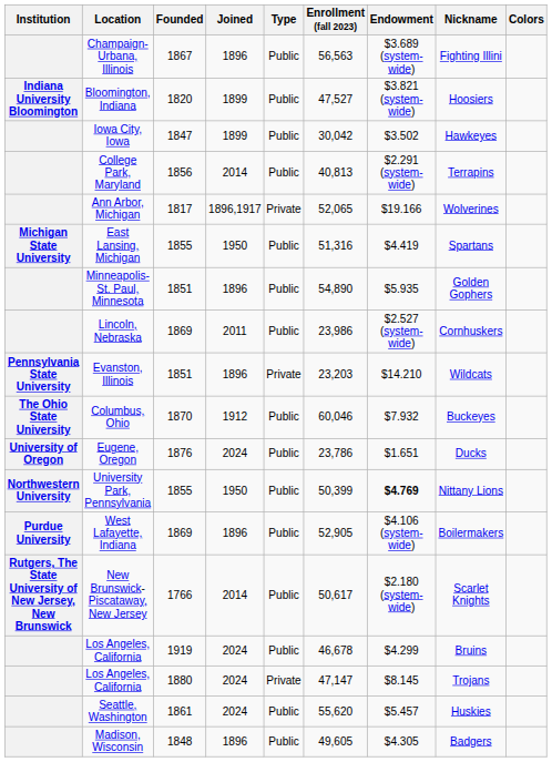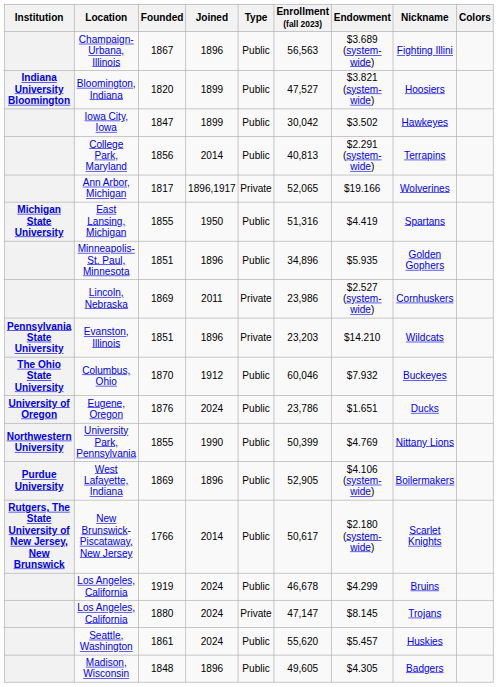 <table class="wikitable sortable plainrowheaders" style="text-align: center;">
 <tr>
 <th scope="col">Institution</th>
 <th scope="col">Location</th>
 <th scope="col">Founded</th>
 <th scope="col">Joined</th>
 <th scope="col">Type</th>
 <th scope="col">Enrollment<br><small>(fall 2023)</small></th>
 <th scope="col">Endowment<br></th>
 <th scope="col">Nickname</th>
 <th class="unsortable" scope="col">Colors</th>
 </tr>
 <tr>
 <th scope="row"><strong></strong></th>
 <td><a href='#'>Champaign-Urbana, Illinois</a></td>
 <td>1867</td>
 <td>1896</td>
 <td>Public</td>
 <td>56,563</td>
 <td>$3.689<br>(<a href='#'>system-wide</a>)</td>
 <td><a href='#'>Fighting Illini</a></td>
 <td></td>
 </tr>
 <tr>
 <th scope="row"><strong><a href='#'>Indiana University Bloomington</a></strong></th>
 <td><a href='#'>Bloomington, Indiana</a></td>
 <td>1820</td>
 <td>1899</td>
 <td>Public</td>
 <td>47,527</td>
 <td>$3.821<br>(<a href='#'>system-wide</a>)</td>
 <td><a href='#'>Hoosiers</a></td>
 <td></td>
 </tr>
 <tr>
 <th scope="row"><strong></strong></th>
 <td><a href='#'>Iowa City, Iowa</a></td>
 <td>1847</td>
 <td>1899</td>
 <td>Public</td>
 <td>30,042</td>
 <td>$3.502</td>
 <td><a href='#'>Hawkeyes</a></td>
 <td></td>
 </tr>
 <tr>
 <th scope="row"><strong></strong></th>
 <td><a href='#'>College Park, Maryland</a></td>
 <td>1856</td>
 <td>2014</td>
 <td>Public</td>
 <td>40,813</td>
 <td>$2.291<br>(<a href='#'>system-wide</a>)</td>
 <td><a href='#'>Terrapins</a></td>
 <td></td>
 </tr>
 <tr>
 <th scope="row"><strong></strong></th>
 <td><a href='#'>Ann Arbor, Michigan</a></td>
 <td>1817</td>
 <td>1896,1917</td>
 <td>Private</td>
 <td>52,065</td>
 <td>$19.166</td>
 <td><a href='#'>Wolverines</a></td>
 <td></td>
 </tr>
 <tr>
 <th scope="row"><strong><a href='#'>Michigan State University</a></strong></th>
 <td><a href='#'>East Lansing, Michigan</a></td>
 <td>1855</td>
 <td>1950</td>
 <td>Public</td>
 <td>51,316</td>
 <td>$4.419</td>
 <td><a href='#'>Spartans</a></td>
 <td></td>
 </tr>
 <tr>
 <th scope="row"><strong></strong></th>
 <td><a href='#'>Minneapolis-St. Paul, Minnesota</a></td>
 <td>1851</td>
 <td>1896</td>
 <td>Public</td>
-<td>54,890</td>
+<td>34,896</td>
 <td>$5.935</td>
 <td><a href='#'>Golden Gophers</a></td>
 <td></td>
 </tr>
 <tr>
 <th scope="row"><strong></strong></th>
 <td><a href='#'>Lincoln, Nebraska</a></td>
 <td>1869</td>
 <td>2011</td>
-<td>Public</td>
+<td>Private</td>
 <td>23,986</td>
 <td>$2.527<br>(<a href='#'>system-wide</a>)</td>
 <td><a href='#'>Cornhuskers</a></td>
 <td></td>
 </tr>
 <tr>
 <th scope="row"><strong><a href='#'>Pennsylvania State University</a></strong></th>
 <td><a href='#'>Evanston, Illinois</a></td>
 <td>1851</td>
 <td>1896</td>
 <td>Private</td>
 <td>23,203</td>
 <td>$14.210</td>
 <td><a href='#'>Wildcats</a></td>
 <td></td>
 </tr>
 <tr>
 <th scope="row"><strong><a href='#'>The Ohio State University</a></strong></th>
 <td><a href='#'>Columbus, Ohio</a></td>
 <td>1870</td>
 <td>1912</td>
 <td>Public</td>
 <td>60,046</td>
 <td>$7.932</td>
 <td><a href='#'>Buckeyes</a></td>
 <td></td>
 </tr>
 <tr>
 <th scope="row"><strong><a href='#'>University of Oregon</a></strong></th>
 <td><a href='#'>Eugene, Oregon</a></td>
 <td>1876</td>
 <td>2024</td>
 <td>Public</td>
 <td>23,786</td>
 <td>$1.651</td>
 <td><a href='#'>Ducks</a></td>
 <td></td>
 </tr>
 <tr>
 <th scope="row"><strong><a href='#'>Northwestern University</a></strong></th>
 <td><a href='#'>University Park, Pennsylvania</a></td>
 <td>1855</td>
-<td>1950</td>
+<td>1990</td>
 <td>Public</td>
 <td>50,399</td>
-<td><strong>$4.769</strong></td>
+<td>$4.769</td>
 <td><a href='#'>Nittany Lions</a></td>
 <td></td>
 </tr>
 <tr>
 <th scope="row"><strong><a href='#'>Purdue University</a></strong></th>
 <td><a href='#'>West Lafayette, Indiana</a></td>
 <td>1869</td>
 <td>1896</td>
 <td>Public</td>
 <td>52,905</td>
 <td>$4.106<br>(<a href='#'>system-wide</a>)</td>
 <td><a href='#'>Boilermakers</a></td>
 <td></td>
 </tr>
 <tr>
 <th scope="row"><strong><a href='#'>Rutgers, The State University of New Jersey, New Brunswick</a></strong></th>
 <td><a href='#'>New Brunswick</a>-<a href='#'>Piscataway, New Jersey</a></td>
 <td>1766</td>
 <td>2014</td>
 <td>Public</td>
 <td>50,617</td>
 <td>$2.180<br>(<a href='#'>system-wide</a>)</td>
 <td><a href='#'>Scarlet Knights</a></td>
 <td></td>
 </tr>
 <tr>
 <th scope="row"><strong></strong></th>
 <td><a href='#'>Los Angeles, California</a><br></td>
 <td>1919</td>
 <td>2024</td>
 <td>Public</td>
 <td>46,678</td>
 <td>$4.299</td>
 <td><a href='#'>Bruins</a></td>
 <td></td>
 </tr>
 <tr>
 <th scope="row"><strong></strong></th>
 <td><a href='#'>Los Angeles, California</a><br></td>
 <td>1880</td>
 <td>2024</td>
 <td>Private</td>
 <td>47,147</td>
 <td>$8.145</td>
 <td><a href='#'>Trojans</a></td>
 <td></td>
 </tr>
 <tr>
 <th scope="row"><strong></strong></th>
 <td><a href='#'>Seattle, Washington</a></td>
 <td>1861</td>
 <td>2024</td>
 <td>Public</td>
 <td>55,620</td>
 <td>$5.457</td>
 <td><a href='#'>Huskies</a></td>
 <td></td>
 </tr>
 <tr>
 <th scope="row"><strong></strong></th>
 <td><a href='#'>Madison, Wisconsin</a></td>
 <td>1848</td>
 <td>1896</td>
 <td>Public</td>
 <td>49,605</td>
 <td>$4.305</td>
 <td><a href='#'>Badgers</a></td>
 <td></td>
 </tr>
 </table>
